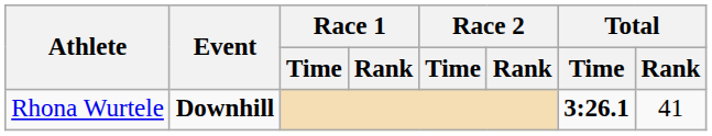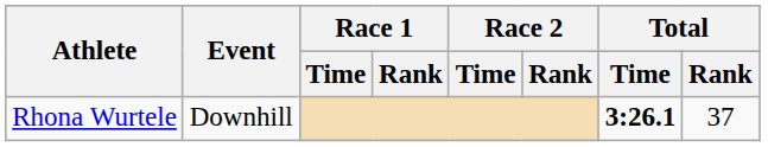 <table class="wikitable" style="font-size:90%">
 <tr>
 <th rowspan="2">Athlete</th>
 <th rowspan="2">Event</th>
 <th colspan="2">Race 1</th>
 <th colspan="2">Race 2</th>
 <th colspan="2">Total</th>
 </tr>
 <tr>
 <th>Time</th>
 <th>Rank</th>
 <th>Time</th>
 <th>Rank</th>
 <th>Time</th>
 <th>Rank</th>
 </tr>
 <tr>
 <td><a href='#'>Rhona Wurtele</a></td>
-<td><strong>Downhill</strong></td>
+<td>Downhill</td>
 <td colspan="4" bgcolor="wheat"></td>
 <td align="center"><strong>3:26.1</strong></td>
-<td align="center">41</td>
+<td align="center">37</td>
 </tr>
 </table>
